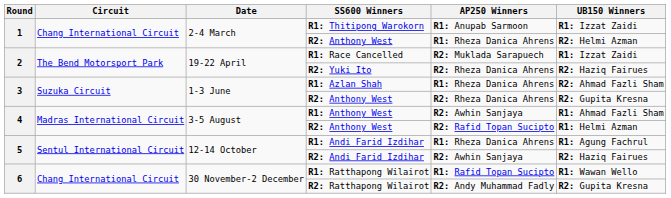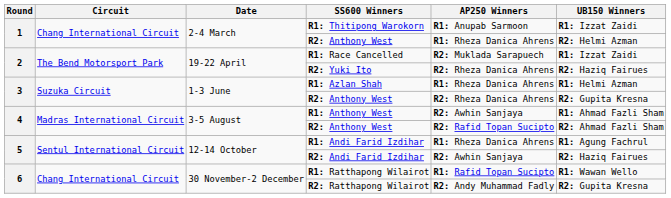 <table class="wikitable" style="font-size: 85%">
 <tr>
 <th>Round</th>
 <th>Circuit</th>
 <th>Date</th>
 <th>SS600 Winners</th>
 <th>AP250 Winners</th>
 <th>UB150 Winners</th>
 </tr>
 <tr>
 <th rowspan="2">1</th>
 <td rowspan="2"> <a href='#'>Chang International Circuit</a></td>
 <td rowspan="2">2-4 March</td>
 <td><strong>R1:</strong>  <a href='#'>Thitipong Warokorn</a></td>
 <td><strong>R1:</strong>  Anupab Sarmoon</td>
 <td><strong>R1:</strong>  Izzat Zaidi</td>
 </tr>
 <tr>
 <td><strong>R2:</strong>  <a href='#'>Anthony West</a></td>
 <td><strong>R1:</strong>  Rheza Danica Ahrens</td>
 <td><strong>R2:</strong>  Helmi Azman</td>
 </tr>
 <tr>
 <th rowspan="2">2</th>
 <td rowspan="2"> <a href='#'>The Bend Motorsport Park</a></td>
 <td rowspan="2">19-22 April</td>
 <td><strong>R1:</strong> Race Cancelled</td>
 <td><strong>R2:</strong>  Muklada Sarapuech</td>
 <td><strong>R1:</strong>  Izzat Zaidi</td>
 </tr>
 <tr>
 <td><strong>R2:</strong>  <a href='#'>Yuki Ito</a></td>
 <td><strong>R2:</strong>  Rheza Danica Ahrens</td>
 <td><strong>R2:</strong>  Haziq Fairues</td>
 </tr>
 <tr>
 <th rowspan="2">3</th>
 <td rowspan="2"> <a href='#'>Suzuka Circuit</a></td>
 <td rowspan="2">1-3 June</td>
 <td><strong>R1:</strong>  <a href='#'>Azlan Shah</a></td>
 <td><strong>R1:</strong>  Rheza Danica Ahrens</td>
-<td><strong>R2:</strong>  Ahmad Fazli Sham</td>
+<td><strong>R1:</strong>  Helmi Azman</td>
 </tr>
 <tr>
 <td><strong>R2:</strong>  <a href='#'>Anthony West</a></td>
 <td><strong>R2:</strong>  Rheza Danica Ahrens</td>
 <td><strong>R2:</strong>  Gupita Kresna</td>
 </tr>
 <tr>
 <th rowspan="2">4</th>
 <td rowspan="2"> <a href='#'>Madras International Circuit</a></td>
 <td rowspan="2">3-5 August</td>
 <td><strong>R1:</strong>  <a href='#'>Anthony West</a></td>
 <td><strong>R2:</strong>  Awhin Sanjaya</td>
 <td><strong>R1:</strong>  Ahmad Fazli Sham</td>
 </tr>
 <tr>
 <td><strong>R2:</strong>  <a href='#'>Anthony West</a></td>
 <td><strong>R2:</strong>  <a href='#'>Rafid Topan Sucipto</a></td>
-<td><strong>R1:</strong>  Helmi Azman</td>
+<td><strong>R2:</strong>  Ahmad Fazli Sham</td>
 </tr>
 <tr>
 <th rowspan="2">5</th>
 <td rowspan="2"> <a href='#'>Sentul International Circuit</a></td>
 <td rowspan="2">12-14 October</td>
 <td><strong>R1:</strong>  <a href='#'>Andi Farid Izdihar</a></td>
 <td><strong>R1:</strong>  Rheza Danica Ahrens</td>
 <td><strong>R1:</strong>  Agung Fachrul</td>
 </tr>
 <tr>
 <td><strong>R2:</strong>  <a href='#'>Andi Farid Izdihar</a></td>
 <td><strong>R2:</strong>  Awhin Sanjaya</td>
 <td><strong>R2:</strong>  Haziq Fairues</td>
 </tr>
 <tr>
 <th rowspan="2">6</th>
 <td rowspan="2"> <a href='#'>Chang International Circuit</a></td>
 <td rowspan="2">30 November-2 December</td>
 <td><strong>R1:</strong>  Ratthapong Wilairot</td>
 <td><strong>R1:</strong>  <a href='#'>Rafid Topan Sucipto</a></td>
 <td><strong>R1:</strong>  Wawan Wello</td>
 </tr>
 <tr>
 <td><strong>R2:</strong>  Ratthapong Wilairot</td>
 <td><strong>R2:</strong>  Andy Muhammad Fadly</td>
 <td><strong>R2:</strong>  Gupita Kresna</td>
 </tr>
 </table>
